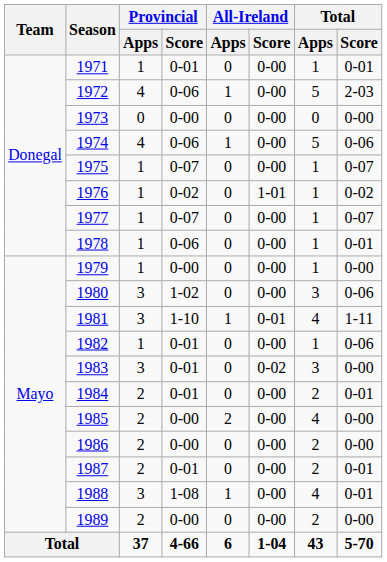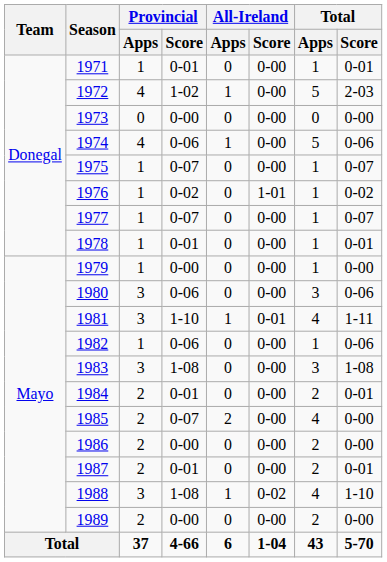 <table class="wikitable" style="text-align:center">
 <tr>
 <th rowspan="2">Team</th>
 <th rowspan="2">Season</th>
 <th colspan="2"><a href='#'>Provincial</a></th>
 <th colspan="2"><a href='#'>All-Ireland</a></th>
 <th colspan="2">Total</th>
 </tr>
 <tr>
 <th>Apps</th>
 <th>Score</th>
 <th>Apps</th>
 <th>Score</th>
 <th>Apps</th>
 <th>Score</th>
 </tr>
 <tr>
 <td rowspan="8"><a href='#'>Donegal</a></td>
 <td><a href='#'>1971</a></td>
 <td>1</td>
 <td>0-01</td>
 <td>0</td>
 <td>0-00</td>
 <td>1</td>
 <td>0-01</td>
 </tr>
 <tr>
 <td><a href='#'>1972</a></td>
 <td>4</td>
-<td>0-06</td>
+<td>1-02</td>
 <td>1</td>
 <td>0-00</td>
 <td>5</td>
 <td>2-03</td>
 </tr>
 <tr>
 <td><a href='#'>1973</a></td>
 <td>0</td>
 <td>0-00</td>
 <td>0</td>
 <td>0-00</td>
 <td>0</td>
 <td>0-00</td>
 </tr>
 <tr>
 <td><a href='#'>1974</a></td>
 <td>4</td>
 <td>0-06</td>
 <td>1</td>
 <td>0-00</td>
 <td>5</td>
 <td>0-06</td>
 </tr>
 <tr>
 <td><a href='#'>1975</a></td>
 <td>1</td>
 <td>0-07</td>
 <td>0</td>
 <td>0-00</td>
 <td>1</td>
 <td>0-07</td>
 </tr>
 <tr>
 <td><a href='#'>1976</a></td>
 <td>1</td>
 <td>0-02</td>
 <td>0</td>
 <td>1-01</td>
 <td>1</td>
 <td>0-02</td>
 </tr>
 <tr>
 <td><a href='#'>1977</a></td>
 <td>1</td>
 <td>0-07</td>
 <td>0</td>
 <td>0-00</td>
 <td>1</td>
 <td>0-07</td>
 </tr>
 <tr>
 <td><a href='#'>1978</a></td>
 <td>1</td>
-<td>0-06</td>
+<td>0-01</td>
 <td>0</td>
 <td>0-00</td>
 <td>1</td>
 <td>0-01</td>
 </tr>
 <tr>
 <td rowspan="11"><a href='#'>Mayo</a></td>
 <td><a href='#'>1979</a></td>
 <td>1</td>
 <td>0-00</td>
 <td>0</td>
 <td>0-00</td>
 <td>1</td>
 <td>0-00</td>
 </tr>
 <tr>
 <td><a href='#'>1980</a></td>
 <td>3</td>
-<td>1-02</td>
+<td>0-06</td>
 <td>0</td>
 <td>0-00</td>
 <td>3</td>
 <td>0-06</td>
 </tr>
 <tr>
 <td><a href='#'>1981</a></td>
 <td>3</td>
 <td>1-10</td>
 <td>1</td>
 <td>0-01</td>
 <td>4</td>
 <td>1-11</td>
 </tr>
 <tr>
 <td><a href='#'>1982</a></td>
 <td>1</td>
-<td>0-01</td>
+<td>0-06</td>
 <td>0</td>
 <td>0-00</td>
 <td>1</td>
 <td>0-06</td>
 </tr>
 <tr>
 <td><a href='#'>1983</a></td>
 <td>3</td>
-<td>0-01</td>
+<td>1-08</td>
 <td>0</td>
-<td>0-02</td>
+<td>0-00</td>
 <td>3</td>
-<td>0-00</td>
+<td>1-08</td>
 </tr>
 <tr>
 <td><a href='#'>1984</a></td>
 <td>2</td>
 <td>0-01</td>
 <td>0</td>
 <td>0-00</td>
 <td>2</td>
 <td>0-01</td>
 </tr>
 <tr>
 <td><a href='#'>1985</a></td>
 <td>2</td>
-<td>0-00</td>
+<td>0-07</td>
 <td>2</td>
 <td>0-00</td>
 <td>4</td>
 <td>0-00</td>
 </tr>
 <tr>
 <td><a href='#'>1986</a></td>
 <td>2</td>
 <td>0-00</td>
 <td>0</td>
 <td>0-00</td>
 <td>2</td>
 <td>0-00</td>
 </tr>
 <tr>
 <td><a href='#'>1987</a></td>
 <td>2</td>
 <td>0-01</td>
 <td>0</td>
 <td>0-00</td>
 <td>2</td>
 <td>0-01</td>
 </tr>
 <tr>
 <td><a href='#'>1988</a></td>
 <td>3</td>
 <td>1-08</td>
 <td>1</td>
-<td>0-00</td>
+<td>0-02</td>
 <td>4</td>
-<td>0-01</td>
+<td>1-10</td>
 </tr>
 <tr>
 <td><a href='#'>1989</a></td>
 <td>2</td>
 <td>0-00</td>
 <td>0</td>
 <td>0-00</td>
 <td>2</td>
 <td>0-00</td>
 </tr>
 <tr>
 <th colspan="2">Total</th>
 <td><strong>37</strong></td>
 <td><strong>4-66</strong></td>
 <td><strong>6</strong></td>
 <td><strong>1-04</strong></td>
 <td><strong>43</strong></td>
 <td><strong>5-70</strong></td>
 </tr>
 </table>
